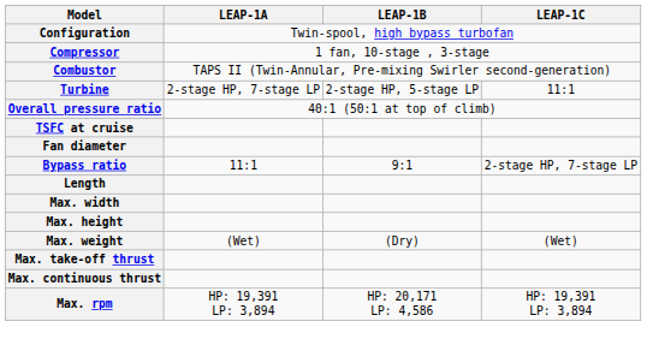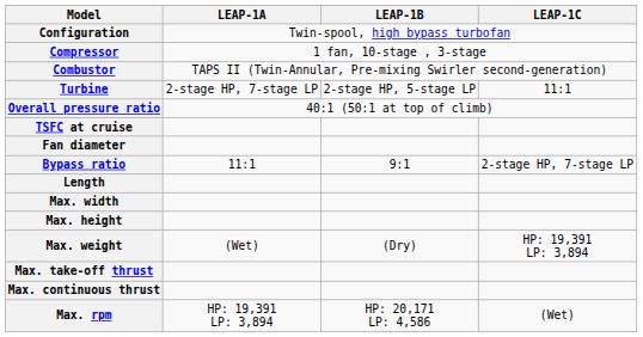 <table class="wikitable sticky-header" style="text-align:center;">
 <tr>
 <th>Model</th>
 <th>LEAP-1A</th>
 <th>LEAP-1B</th>
 <th>LEAP-1C</th>
 </tr>
 <tr>
 <th>Configuration</th>
 <td colspan=3>Twin-spool, <a href='#'>high bypass turbofan</a></td>
 </tr>
 <tr>
 <th><a href='#'>Compressor</a></th>
 <td colspan=3>1 fan, 10-stage , 3-stage </td>
 </tr>
 <tr>
 <th><a href='#'>Combustor</a></th>
 <td colspan=3>TAPS II (Twin-Annular, Pre-mixing Swirler second-generation)</td>
 </tr>
 <tr>
 <th><a href='#'>Turbine</a></th>
 <td>2-stage HP, 7-stage LP</td>
 <td>2-stage HP, 5-stage LP</td>
 <td>11:1</td>
 </tr>
 <tr>
 <th><a href='#'>Overall pressure ratio</a></th>
 <td colspan=3>40:1 (50:1 at top of climb)</td>
 </tr>
 <tr>
 <th><a href='#'>TSFC</a> at cruise</th>
 <td></td>
 <td></td>
 <td></td>
 </tr>
 <tr>
 <th>Fan diameter</th>
 <td></td>
 <td></td>
 <td></td>
 </tr>
 <tr>
 <th><a href='#'>Bypass ratio</a></th>
 <td>11:1</td>
 <td>9:1</td>
 <td>2-stage HP, 7-stage LP</td>
 </tr>
 <tr>
 <th>Length</th>
 <td></td>
 <td></td>
 <td></td>
 </tr>
 <tr>
 <th>Max. width</th>
 <td></td>
 <td></td>
 <td></td>
 </tr>
 <tr>
 <th>Max. height</th>
 <td></td>
 <td></td>
 <td></td>
 </tr>
 <tr>
 <th>Max. weight</th>
 <td> (Wet)</td>
 <td> (Dry)</td>
-<td> (Wet)</td>
+<td>HP: 19,391<br>LP: 3,894</td>
 </tr>
 <tr>
 <th>Max. take-off <a href='#'>thrust</a></th>
 <td></td>
 <td></td>
 <td></td>
 </tr>
 <tr>
 <th>Max. continuous thrust</th>
 <td></td>
 <td></td>
 <td></td>
 </tr>
 <tr>
 <th>Max. <a href='#'>rpm</a></th>
 <td>HP: 19,391<br>LP: 3,894</td>
 <td>HP: 20,171<br>LP: 4,586</td>
-<td>HP: 19,391<br>LP: 3,894</td>
+<td> (Wet)</td>
 </tr>
 </table>
